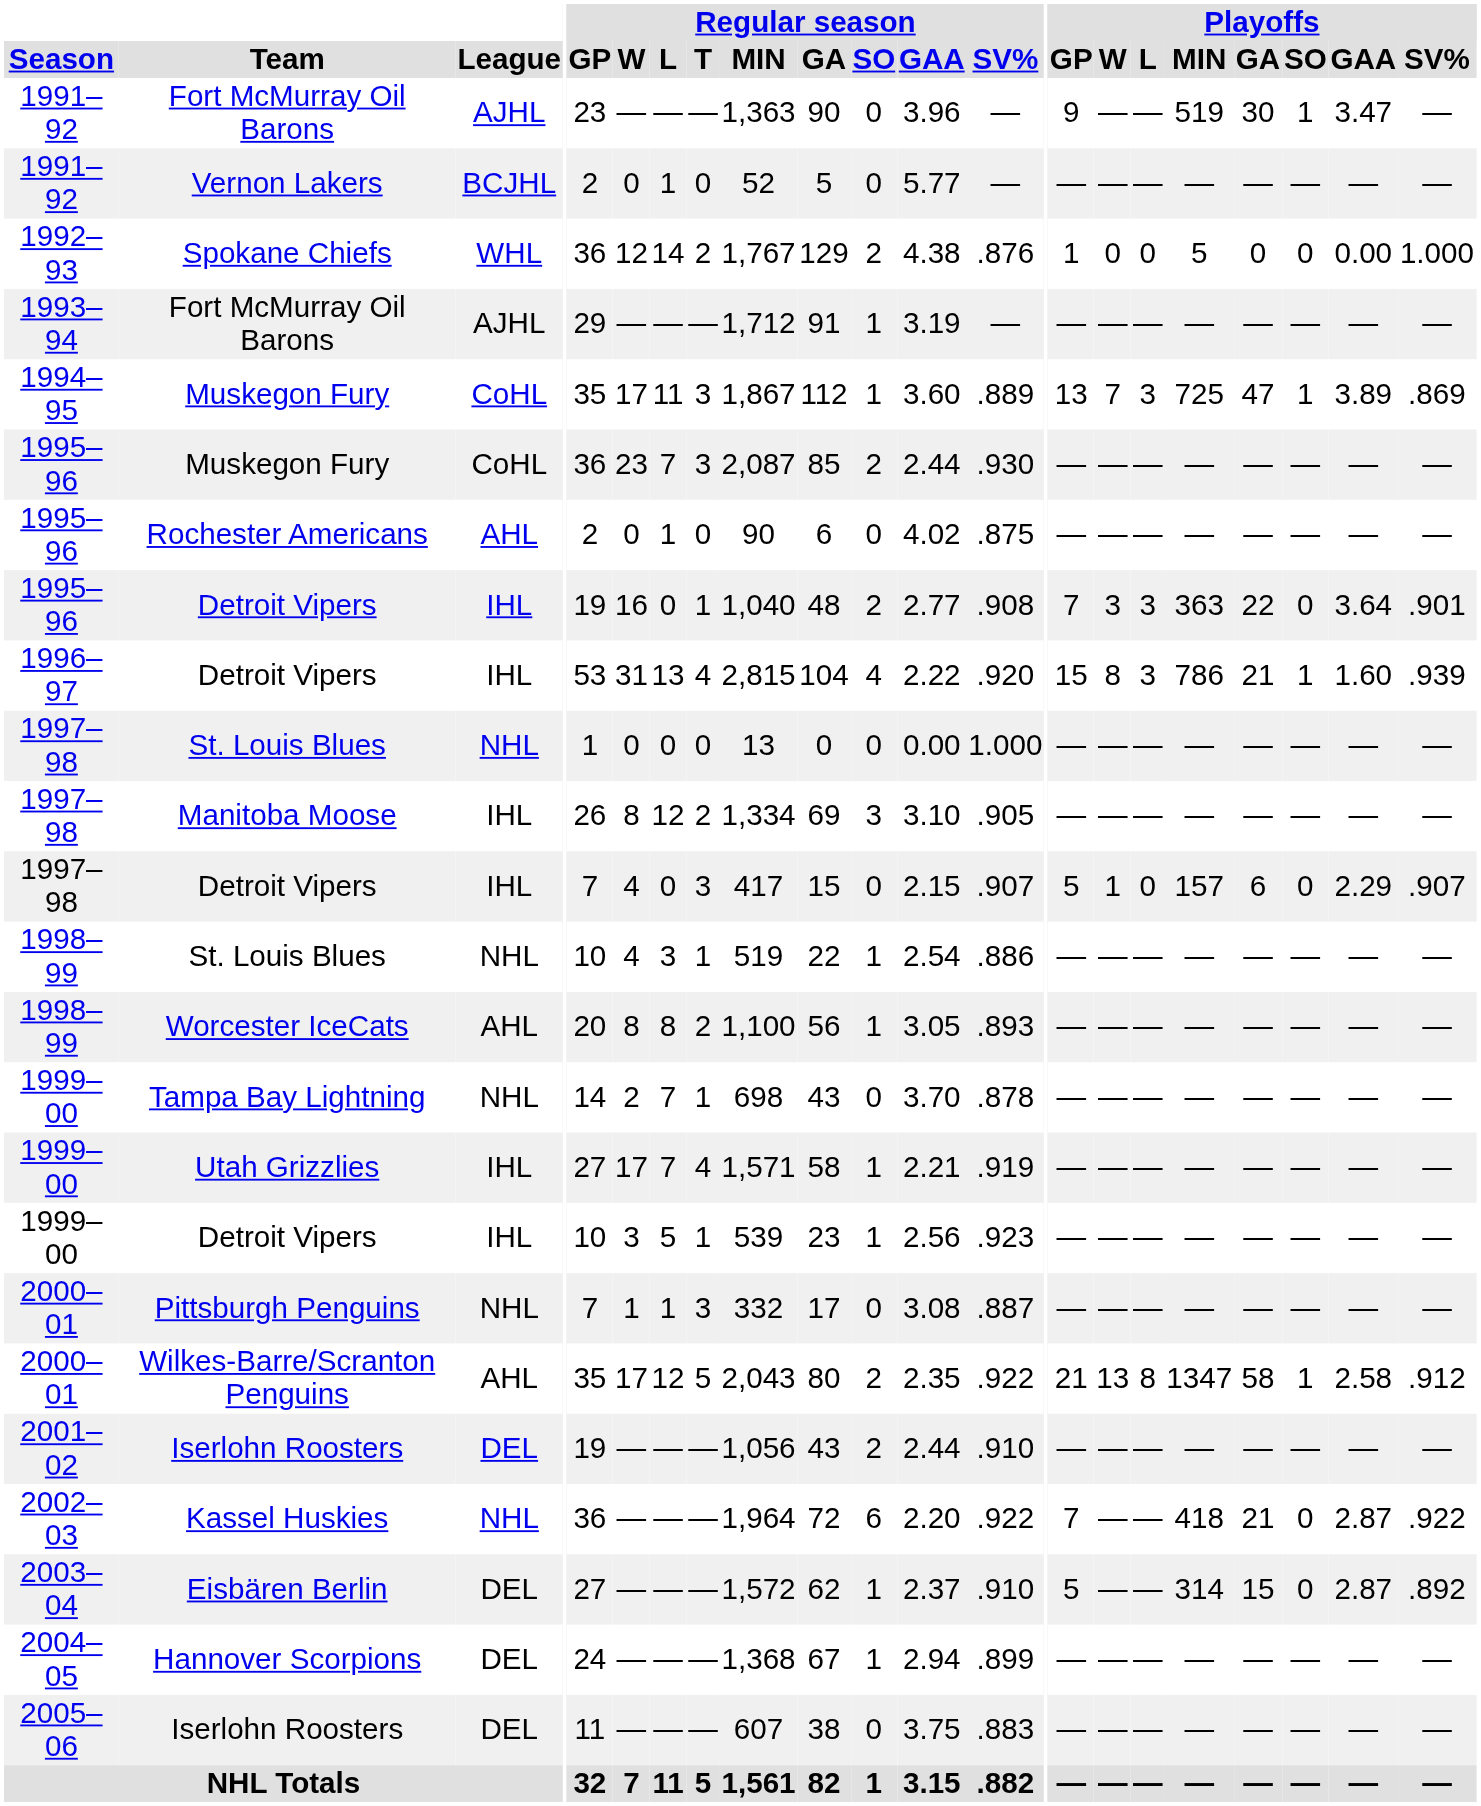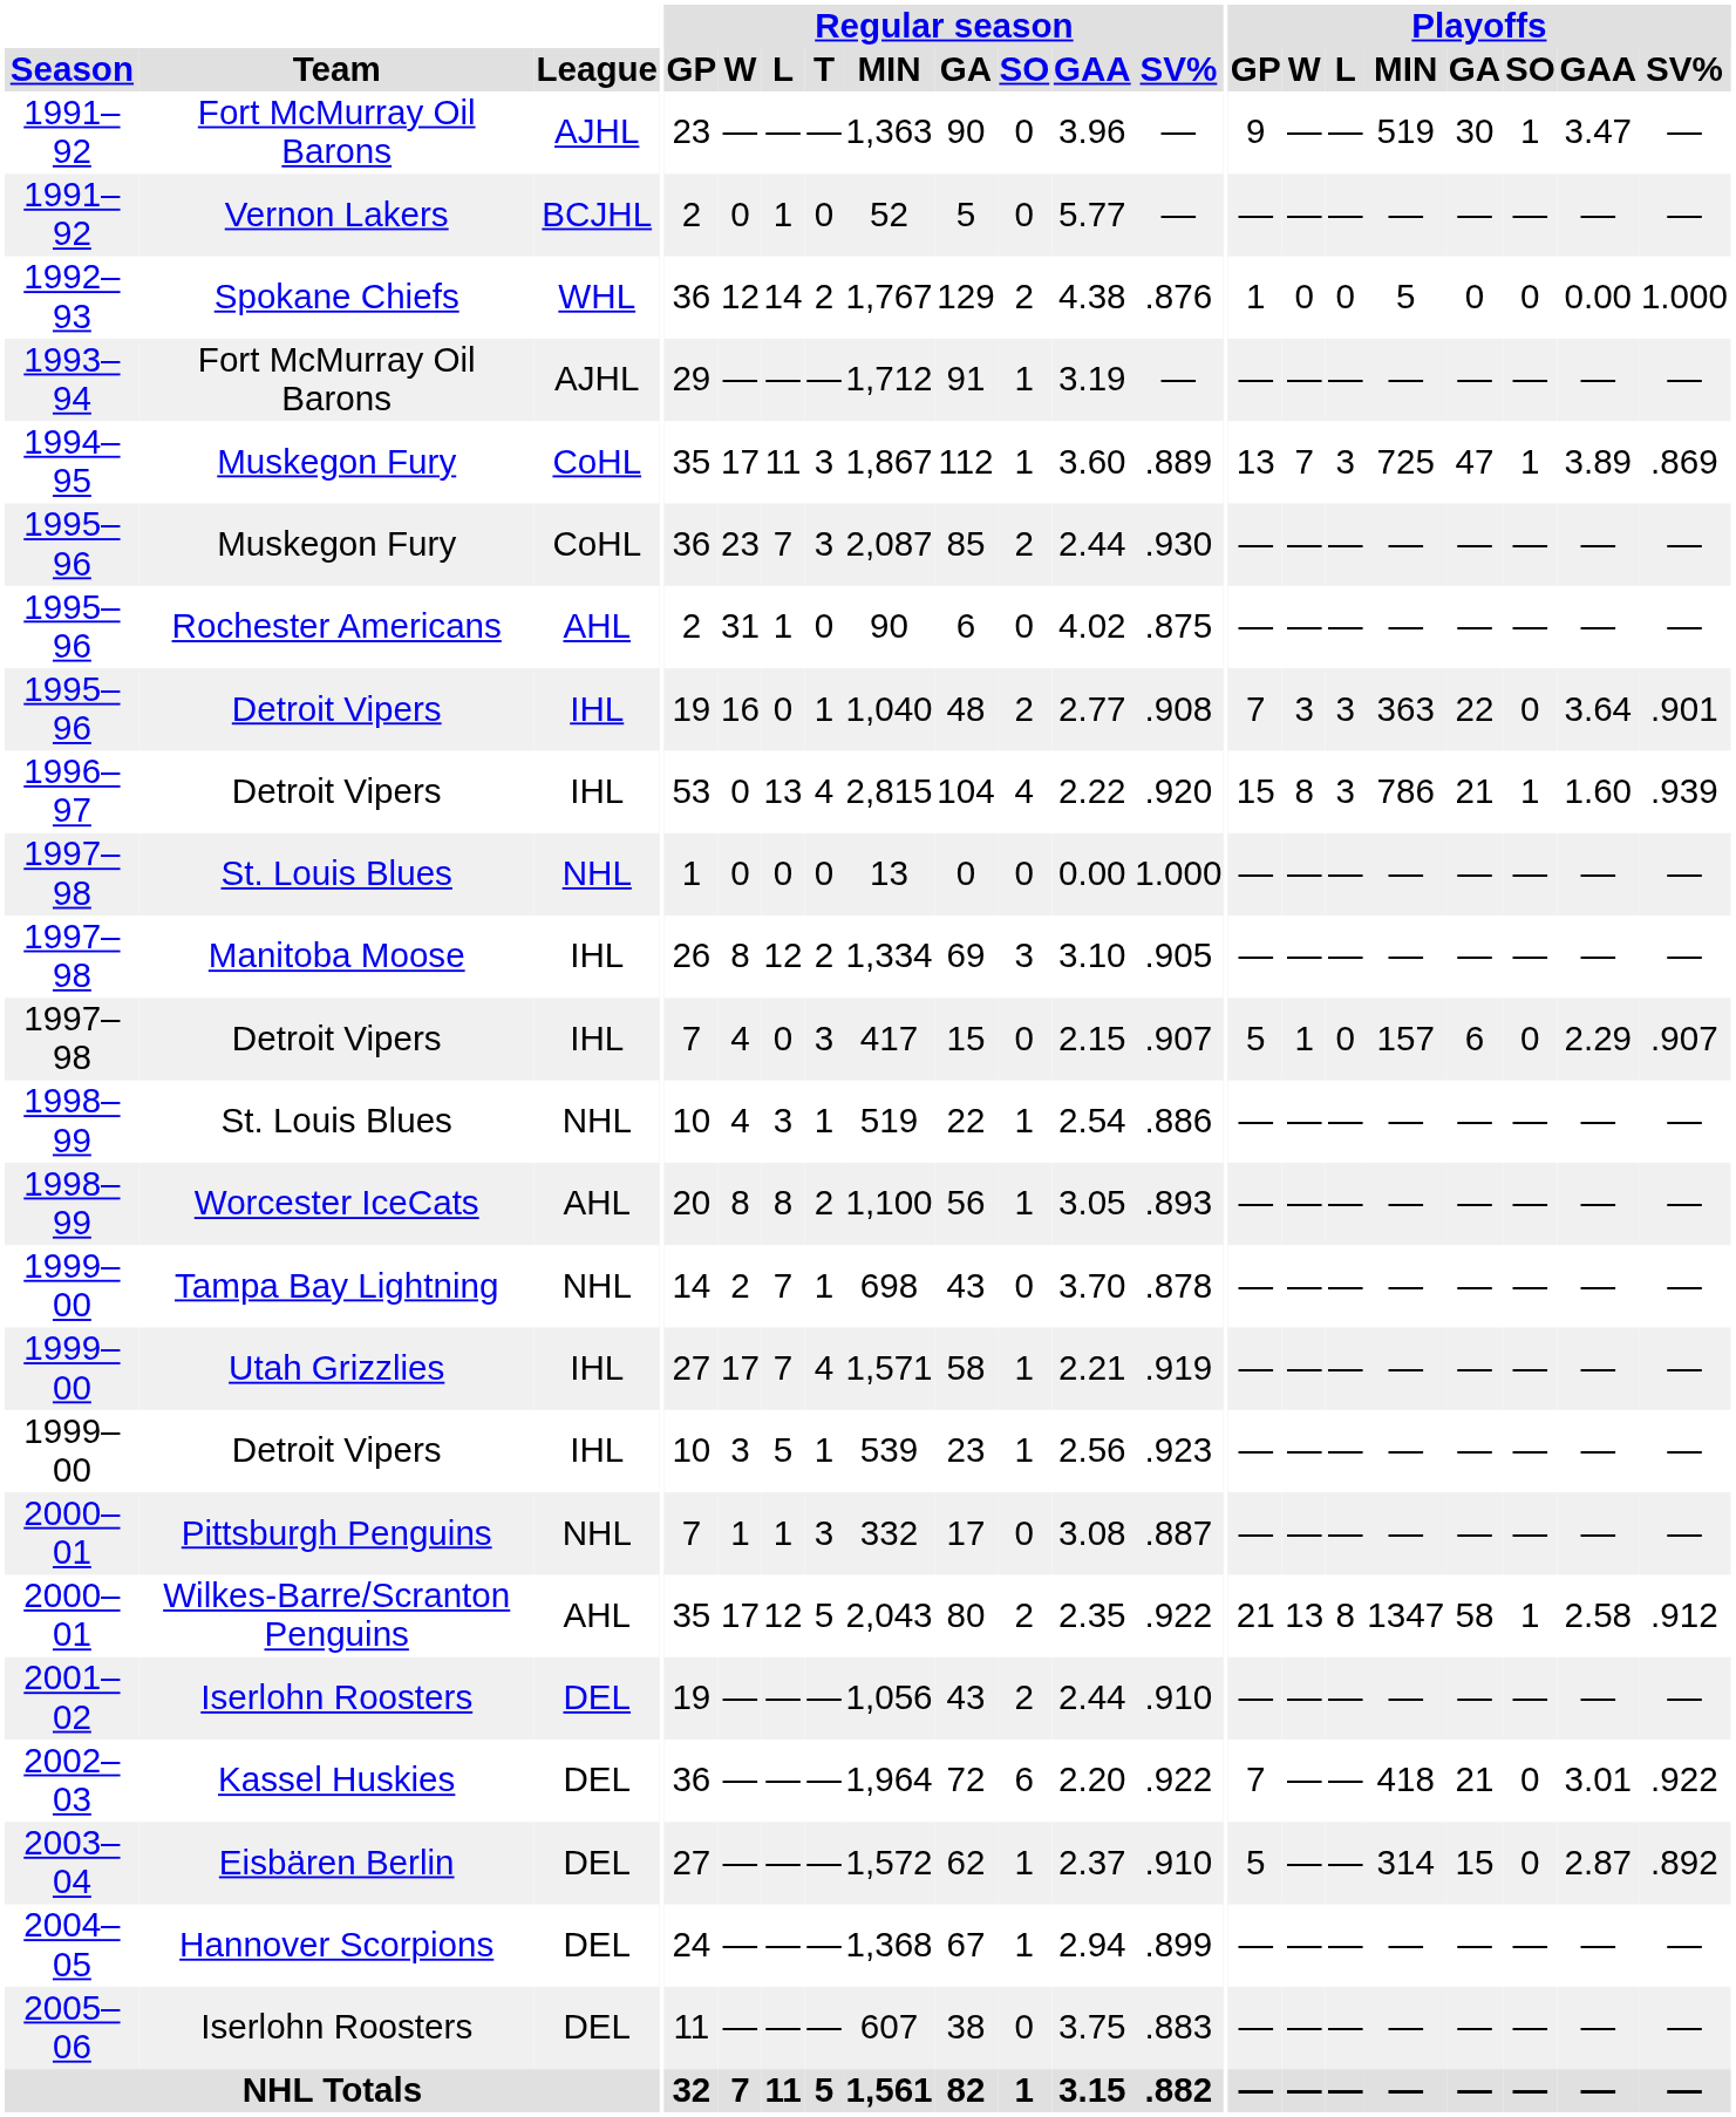 <table border="0" cellpadding="1" cellspacing="0" style="width:90%; text-align:center;">
 <tr bgcolor="#e0e0e0">
 <th colspan="3" bgcolor="#ffffff"></th>
 <th rowspan="99" bgcolor="#ffffff"></th>
 <th colspan="9" bgcolor="#e0e0e0"><a href='#'>Regular season</a></th>
 <th rowspan="99" bgcolor="#ffffff"></th>
 <th colspan="8" bgcolor="#e0e0e0"><a href='#'>Playoffs</a></th>
 </tr>
 <tr bgcolor="#e0e0e0">
 <th><a href='#'>Season</a></th>
 <th>Team</th>
 <th>League</th>
 <th>GP</th>
 <th>W</th>
 <th>L</th>
 <th>T</th>
 <th>MIN</th>
 <th>GA</th>
 <th><a href='#'>SO</a></th>
 <th><a href='#'>GAA</a></th>
 <th><a href='#'>SV%</a></th>
 <th>GP</th>
 <th>W</th>
 <th>L</th>
 <th>MIN</th>
 <th>GA</th>
 <th>SO</th>
 <th>GAA</th>
 <th>SV%</th>
 </tr>
 <tr>
 <td><a href='#'>1991–92</a></td>
 <td><a href='#'>Fort McMurray Oil Barons</a></td>
 <td><a href='#'>AJHL</a></td>
 <td>23</td>
 <td>—</td>
 <td>—</td>
 <td>—</td>
 <td>1,363</td>
 <td>90</td>
 <td>0</td>
 <td>3.96</td>
 <td>—</td>
 <td>9</td>
 <td>—</td>
 <td>—</td>
 <td>519</td>
 <td>30</td>
 <td>1</td>
 <td>3.47</td>
 <td>—</td>
 </tr>
 <tr bgcolor="#f0f0f0">
 <td><a href='#'>1991–92</a></td>
 <td><a href='#'>Vernon Lakers</a></td>
 <td><a href='#'>BCJHL</a></td>
 <td>2</td>
 <td>0</td>
 <td>1</td>
 <td>0</td>
 <td>52</td>
 <td>5</td>
 <td>0</td>
 <td>5.77</td>
 <td>—</td>
 <td>—</td>
 <td>—</td>
 <td>—</td>
 <td>—</td>
 <td>—</td>
 <td>—</td>
 <td>—</td>
 <td>—</td>
 </tr>
 <tr>
 <td><a href='#'>1992–93</a></td>
 <td><a href='#'>Spokane Chiefs</a></td>
 <td><a href='#'>WHL</a></td>
 <td>36</td>
 <td>12</td>
 <td>14</td>
 <td>2</td>
 <td>1,767</td>
 <td>129</td>
 <td>2</td>
 <td>4.38</td>
 <td>.876</td>
 <td>1</td>
 <td>0</td>
 <td>0</td>
 <td>5</td>
 <td>0</td>
 <td>0</td>
 <td>0.00</td>
 <td>1.000</td>
 </tr>
 <tr bgcolor="#f0f0f0">
 <td><a href='#'>1993–94</a></td>
 <td>Fort McMurray Oil Barons</td>
 <td>AJHL</td>
 <td>29</td>
 <td>—</td>
 <td>—</td>
 <td>—</td>
 <td>1,712</td>
 <td>91</td>
 <td>1</td>
 <td>3.19</td>
 <td>—</td>
 <td>—</td>
 <td>—</td>
 <td>—</td>
 <td>—</td>
 <td>—</td>
 <td>—</td>
 <td>—</td>
 <td>—</td>
 </tr>
 <tr>
 <td><a href='#'>1994–95</a></td>
 <td><a href='#'>Muskegon Fury</a></td>
 <td><a href='#'>CoHL</a></td>
 <td>35</td>
 <td>17</td>
 <td>11</td>
 <td>3</td>
 <td>1,867</td>
 <td>112</td>
 <td>1</td>
 <td>3.60</td>
 <td>.889</td>
 <td>13</td>
 <td>7</td>
 <td>3</td>
 <td>725</td>
 <td>47</td>
 <td>1</td>
 <td>3.89</td>
 <td>.869</td>
 </tr>
 <tr bgcolor="#f0f0f0">
 <td><a href='#'>1995–96</a></td>
 <td>Muskegon Fury</td>
 <td>CoHL</td>
 <td>36</td>
 <td>23</td>
 <td>7</td>
 <td>3</td>
 <td>2,087</td>
 <td>85</td>
 <td>2</td>
 <td>2.44</td>
 <td>.930</td>
 <td>—</td>
 <td>—</td>
 <td>—</td>
 <td>—</td>
 <td>—</td>
 <td>—</td>
 <td>—</td>
 <td>—</td>
 </tr>
 <tr>
 <td><a href='#'>1995–96</a></td>
 <td><a href='#'>Rochester Americans</a></td>
 <td><a href='#'>AHL</a></td>
 <td>2</td>
-<td>0</td>
+<td>31</td>
 <td>1</td>
 <td>0</td>
 <td>90</td>
 <td>6</td>
 <td>0</td>
 <td>4.02</td>
 <td>.875</td>
 <td>—</td>
 <td>—</td>
 <td>—</td>
 <td>—</td>
 <td>—</td>
 <td>—</td>
 <td>—</td>
 <td>—</td>
 </tr>
 <tr bgcolor="#f0f0f0">
 <td><a href='#'>1995–96</a></td>
 <td><a href='#'>Detroit Vipers</a></td>
 <td><a href='#'>IHL</a></td>
 <td>19</td>
 <td>16</td>
 <td>0</td>
 <td>1</td>
 <td>1,040</td>
 <td>48</td>
 <td>2</td>
 <td>2.77</td>
 <td>.908</td>
 <td>7</td>
 <td>3</td>
 <td>3</td>
 <td>363</td>
 <td>22</td>
 <td>0</td>
 <td>3.64</td>
 <td>.901</td>
 </tr>
 <tr>
 <td><a href='#'>1996–97</a></td>
 <td>Detroit Vipers</td>
 <td>IHL</td>
 <td>53</td>
-<td>31</td>
+<td>0</td>
 <td>13</td>
 <td>4</td>
 <td>2,815</td>
 <td>104</td>
 <td>4</td>
 <td>2.22</td>
 <td>.920</td>
 <td>15</td>
 <td>8</td>
 <td>3</td>
 <td>786</td>
 <td>21</td>
 <td>1</td>
 <td>1.60</td>
 <td>.939</td>
 </tr>
 <tr bgcolor="#f0f0f0">
 <td><a href='#'>1997–98</a></td>
 <td><a href='#'>St. Louis Blues</a></td>
 <td><a href='#'>NHL</a></td>
 <td>1</td>
 <td>0</td>
 <td>0</td>
 <td>0</td>
 <td>13</td>
 <td>0</td>
 <td>0</td>
 <td>0.00</td>
 <td>1.000</td>
 <td>—</td>
 <td>—</td>
 <td>—</td>
 <td>—</td>
 <td>—</td>
 <td>—</td>
 <td>—</td>
 <td>—</td>
 </tr>
 <tr>
 <td><a href='#'>1997–98</a></td>
 <td><a href='#'>Manitoba Moose</a></td>
 <td>IHL</td>
 <td>26</td>
 <td>8</td>
 <td>12</td>
 <td>2</td>
 <td>1,334</td>
 <td>69</td>
 <td>3</td>
 <td>3.10</td>
 <td>.905</td>
 <td>—</td>
 <td>—</td>
 <td>—</td>
 <td>—</td>
 <td>—</td>
 <td>—</td>
 <td>—</td>
 <td>—</td>
 </tr>
 <tr bgcolor="#f0f0f0">
 <td>1997–98</td>
 <td>Detroit Vipers</td>
 <td>IHL</td>
 <td>7</td>
 <td>4</td>
 <td>0</td>
 <td>3</td>
 <td>417</td>
 <td>15</td>
 <td>0</td>
 <td>2.15</td>
 <td>.907</td>
 <td>5</td>
 <td>1</td>
 <td>0</td>
 <td>157</td>
 <td>6</td>
 <td>0</td>
 <td>2.29</td>
 <td>.907</td>
 </tr>
 <tr>
 <td><a href='#'>1998–99</a></td>
 <td>St. Louis Blues</td>
 <td>NHL</td>
 <td>10</td>
 <td>4</td>
 <td>3</td>
 <td>1</td>
 <td>519</td>
 <td>22</td>
 <td>1</td>
 <td>2.54</td>
 <td>.886</td>
 <td>—</td>
 <td>—</td>
 <td>—</td>
 <td>—</td>
 <td>—</td>
 <td>—</td>
 <td>—</td>
 <td>—</td>
 </tr>
 <tr bgcolor="#f0f0f0">
 <td><a href='#'>1998–99</a></td>
 <td><a href='#'>Worcester IceCats</a></td>
 <td>AHL</td>
 <td>20</td>
 <td>8</td>
 <td>8</td>
 <td>2</td>
 <td>1,100</td>
 <td>56</td>
 <td>1</td>
 <td>3.05</td>
 <td>.893</td>
 <td>—</td>
 <td>—</td>
 <td>—</td>
 <td>—</td>
 <td>—</td>
 <td>—</td>
 <td>—</td>
 <td>—</td>
 </tr>
 <tr>
 <td><a href='#'>1999–00</a></td>
 <td><a href='#'>Tampa Bay Lightning</a></td>
 <td>NHL</td>
 <td>14</td>
 <td>2</td>
 <td>7</td>
 <td>1</td>
 <td>698</td>
 <td>43</td>
 <td>0</td>
 <td>3.70</td>
 <td>.878</td>
 <td>—</td>
 <td>—</td>
 <td>—</td>
 <td>—</td>
 <td>—</td>
 <td>—</td>
 <td>—</td>
 <td>—</td>
 </tr>
 <tr bgcolor="#f0f0f0">
 <td><a href='#'>1999–00</a></td>
 <td><a href='#'>Utah Grizzlies</a></td>
 <td>IHL</td>
 <td>27</td>
 <td>17</td>
 <td>7</td>
 <td>4</td>
 <td>1,571</td>
 <td>58</td>
 <td>1</td>
 <td>2.21</td>
 <td>.919</td>
 <td>—</td>
 <td>—</td>
 <td>—</td>
 <td>—</td>
 <td>—</td>
 <td>—</td>
 <td>—</td>
 <td>—</td>
 </tr>
 <tr>
 <td>1999–00</td>
 <td>Detroit Vipers</td>
 <td>IHL</td>
 <td>10</td>
 <td>3</td>
 <td>5</td>
 <td>1</td>
 <td>539</td>
 <td>23</td>
 <td>1</td>
 <td>2.56</td>
 <td>.923</td>
 <td>—</td>
 <td>—</td>
 <td>—</td>
 <td>—</td>
 <td>—</td>
 <td>—</td>
 <td>—</td>
 <td>—</td>
 </tr>
 <tr bgcolor="#f0f0f0">
 <td><a href='#'>2000–01</a></td>
 <td><a href='#'>Pittsburgh Penguins</a></td>
 <td>NHL</td>
 <td>7</td>
 <td>1</td>
 <td>1</td>
 <td>3</td>
 <td>332</td>
 <td>17</td>
 <td>0</td>
 <td>3.08</td>
 <td>.887</td>
 <td>—</td>
 <td>—</td>
 <td>—</td>
 <td>—</td>
 <td>—</td>
 <td>—</td>
 <td>—</td>
 <td>—</td>
 </tr>
 <tr>
 <td><a href='#'>2000–01</a></td>
 <td><a href='#'>Wilkes-Barre/Scranton Penguins</a></td>
 <td>AHL</td>
 <td>35</td>
 <td>17</td>
 <td>12</td>
 <td>5</td>
 <td>2,043</td>
 <td>80</td>
 <td>2</td>
 <td>2.35</td>
 <td>.922</td>
 <td>21</td>
 <td>13</td>
 <td>8</td>
 <td>1347</td>
 <td>58</td>
 <td>1</td>
 <td>2.58</td>
 <td>.912</td>
 </tr>
 <tr bgcolor="#f0f0f0">
 <td><a href='#'>2001–02</a></td>
 <td><a href='#'>Iserlohn Roosters</a></td>
 <td><a href='#'>DEL</a></td>
 <td>19</td>
 <td>—</td>
 <td>—</td>
 <td>—</td>
 <td>1,056</td>
 <td>43</td>
 <td>2</td>
 <td>2.44</td>
 <td>.910</td>
 <td>—</td>
 <td>—</td>
 <td>—</td>
 <td>—</td>
 <td>—</td>
 <td>—</td>
 <td>—</td>
 <td>—</td>
 </tr>
 <tr>
 <td><a href='#'>2002–03</a></td>
 <td><a href='#'>Kassel Huskies</a></td>
-<td><a href='#'>NHL</a></td>
+<td>DEL</td>
 <td>36</td>
 <td>—</td>
 <td>—</td>
 <td>—</td>
 <td>1,964</td>
 <td>72</td>
 <td>6</td>
 <td>2.20</td>
 <td>.922</td>
 <td>7</td>
 <td>—</td>
 <td>—</td>
 <td>418</td>
 <td>21</td>
 <td>0</td>
-<td>2.87</td>
+<td>3.01</td>
 <td>.922</td>
 </tr>
 <tr bgcolor="#f0f0f0">
 <td><a href='#'>2003–04</a></td>
 <td><a href='#'>Eisbären Berlin</a></td>
 <td>DEL</td>
 <td>27</td>
 <td>—</td>
 <td>—</td>
 <td>—</td>
 <td>1,572</td>
 <td>62</td>
 <td>1</td>
 <td>2.37</td>
 <td>.910</td>
 <td>5</td>
 <td>—</td>
 <td>—</td>
 <td>314</td>
 <td>15</td>
 <td>0</td>
 <td>2.87</td>
 <td>.892</td>
 </tr>
 <tr>
 <td><a href='#'>2004–05</a></td>
 <td><a href='#'>Hannover Scorpions</a></td>
 <td>DEL</td>
 <td>24</td>
 <td>—</td>
 <td>—</td>
 <td>—</td>
 <td>1,368</td>
 <td>67</td>
 <td>1</td>
 <td>2.94</td>
 <td>.899</td>
 <td>—</td>
 <td>—</td>
 <td>—</td>
 <td>—</td>
 <td>—</td>
 <td>—</td>
 <td>—</td>
 <td>—</td>
 </tr>
 <tr bgcolor="#f0f0f0">
 <td><a href='#'>2005–06</a></td>
 <td>Iserlohn Roosters</td>
 <td>DEL</td>
 <td>11</td>
 <td>—</td>
 <td>—</td>
 <td>—</td>
 <td>607</td>
 <td>38</td>
 <td>0</td>
 <td>3.75</td>
 <td>.883</td>
 <td>—</td>
 <td>—</td>
 <td>—</td>
 <td>—</td>
 <td>—</td>
 <td>—</td>
 <td>—</td>
 <td>—</td>
 </tr>
 <tr bgcolor="#e0e0e0">
 <th colspan="3">NHL Totals</th>
 <th>32</th>
 <th>7</th>
 <th>11</th>
 <th>5</th>
 <th>1,561</th>
 <th>82</th>
 <th>1</th>
 <th>3.15</th>
 <th>.882</th>
 <th>—</th>
 <th>—</th>
 <th>—</th>
 <th>—</th>
 <th>—</th>
 <th>—</th>
 <th>—</th>
 <th>—</th>
 </tr>
 </table>
